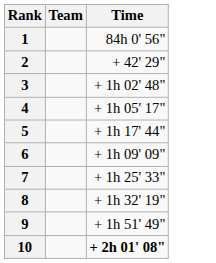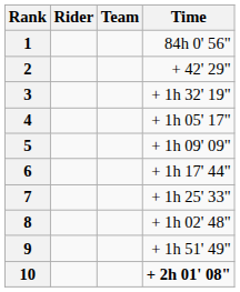 <table class="wikitable">
 <tr>
 <th scope="col">Rank</th>
+<th scope="col">Rider</th>
 <th scope="col">Team</th>
 <th scope="col">Time</th>
 </tr>
 <tr>
 <th scope="row">1</th>
+<td> </td>
 <td></td>
 <td style="text-align:right;">84h 0' 56"</td>
 </tr>
 <tr>
 <th scope="row">2</th>
 <td></td>
+<td></td>
 <td style="text-align:right;">+ 42' 29"</td>
 </tr>
 <tr>
 <th scope="row">3</th>
 <td></td>
-<td style="text-align:right;">+ 1h 02' 48"</td>
+<td></td>
+<td style="text-align:right;">+ 1h 32' 19"</td>
 </tr>
 <tr>
 <th scope="row">4</th>
+<td></td>
 <td></td>
 <td style="text-align:right;">+ 1h 05' 17"</td>
 </tr>
 <tr>
 <th scope="row">5</th>
 <td></td>
-<td style="text-align:right;">+ 1h 17' 44"</td>
+<td></td>
+<td style="text-align:right;">+ 1h 09' 09"</td>
 </tr>
 <tr>
 <th scope="row">6</th>
 <td></td>
-<td style="text-align:right;">+ 1h 09' 09"</td>
+<td></td>
+<td style="text-align:right;">+ 1h 17' 44"</td>
 </tr>
 <tr>
 <th scope="row">7</th>
+<td></td>
 <td></td>
 <td style="text-align:right;">+ 1h 25' 33"</td>
 </tr>
 <tr>
 <th scope="row">8</th>
 <td></td>
-<td style="text-align:right;">+ 1h 32' 19"</td>
+<td></td>
+<td style="text-align:right;">+ 1h 02' 48"</td>
 </tr>
 <tr>
 <th scope="row">9</th>
+<td></td>
 <td></td>
 <td style="text-align:right;">+ 1h 51' 49"</td>
 </tr>
 <tr>
 <th scope="row">10</th>
 <td></td>
+<td></td>
 <td style="text-align:right;"><strong>+ 2h 01' 08"</strong></td>
 </tr>
 </table>
